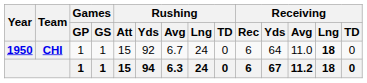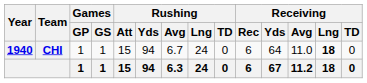 <table class="wikitable" style="text-align:center;">
 <tr>
 <th rowspan="2">Year</th>
 <th rowspan="2">Team</th>
 <th colspan="2">Games</th>
 <th colspan="5">Rushing</th>
 <th colspan="5">Receiving</th>
 </tr>
 <tr>
 <th>GP</th>
 <th>GS</th>
 <th>Att</th>
 <th>Yds</th>
 <th>Avg</th>
 <th>Lng</th>
 <th>TD</th>
 <th>Rec</th>
 <th>Yds</th>
 <th>Avg</th>
 <th>Lng</th>
 <th>TD</th>
 </tr>
 <tr>
-<th><a href='#'>1950</a></th>
+<th><a href='#'>1940</a></th>
 <th><a href='#'>CHI</a></th>
 <td>1</td>
 <td>1</td>
 <td>15</td>
-<td>92</td>
+<td>94</td>
 <td>6.7</td>
 <td>24</td>
 <td>0</td>
 <td>6</td>
 <td>64</td>
 <td>11.0</td>
 <td><strong>18</strong></td>
 <td>0</td>
 </tr>
 <tr>
 <th colspan="2"></th>
 <th>1</th>
 <th>1</th>
 <th>15</th>
 <th>94</th>
 <th>6.3</th>
 <th>24</th>
 <th>0</th>
 <th>6</th>
 <th>67</th>
 <th>11.2</th>
 <th>18</th>
 <th>0</th>
 </tr>
 </table>
